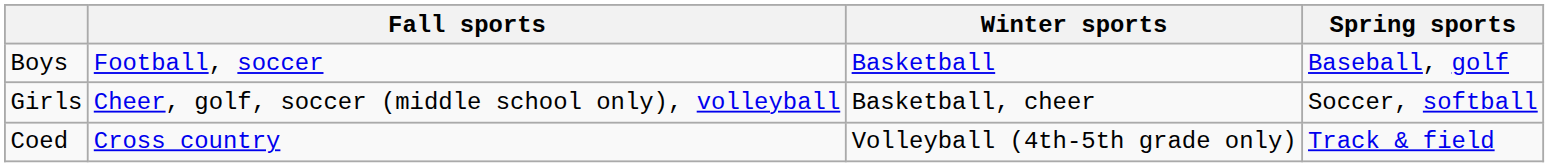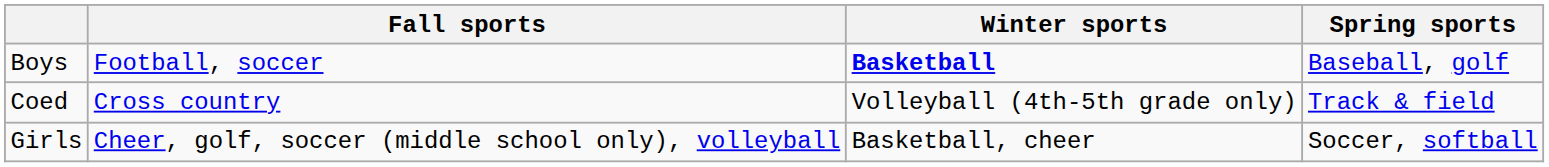 <table class="wikitable">
 <tr>
 <th></th>
 <th>Fall sports</th>
 <th>Winter sports</th>
 <th>Spring sports</th>
 </tr>
 <tr>
 <td>Boys</td>
 <td><a href='#'>Football</a>, <a href='#'>soccer</a></td>
-<td><a href='#'>Basketball</a></td>
+<td><strong><a href='#'>Basketball</a></strong></td>
 <td><a href='#'>Baseball</a>, <a href='#'>golf</a></td>
+</tr>
+<tr>
+<td>Coed</td>
+<td><a href='#'>Cross country</a></td>
+<td>Volleyball (4th-5th grade only)</td>
+<td><a href='#'>Track & field</a></td>
 </tr>
 <tr>
 <td>Girls</td>
 <td><a href='#'>Cheer</a>, golf, soccer (middle school only), <a href='#'>volleyball</a></td>
 <td>Basketball, cheer</td>
 <td>Soccer, <a href='#'>softball</a></td>
 </tr>
-<tr>
-<td>Coed</td>
-<td><a href='#'>Cross country</a></td>
-<td>Volleyball (4th-5th grade only)</td>
-<td><a href='#'>Track & field</a></td>
-</tr>
 </table>
